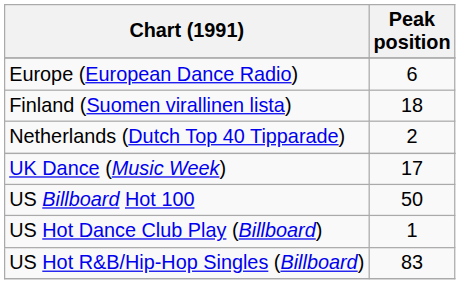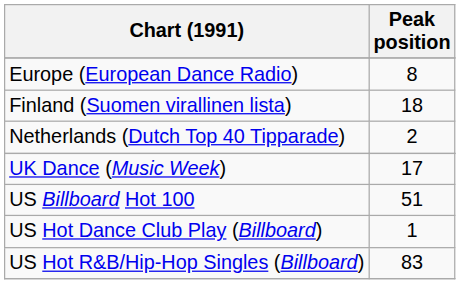 <table class="wikitable sortable">
 <tr>
 <th>Chart (1991)</th>
 <th>Peak<br>position</th>
 </tr>
 <tr>
 </tr>
 <tr>
 </tr>
 <tr>
 <td>Europe (<a href='#'>European Dance Radio</a>)</td>
-<td align="center">6</td>
+<td align="center">8</td>
 </tr>
 <tr>
 <td>Finland (<a href='#'>Suomen virallinen lista</a>)</td>
 <td align="center">18</td>
 </tr>
 <tr>
 <td>Netherlands (<a href='#'>Dutch Top 40 Tipparade</a>)</td>
 <td align="center">2</td>
 </tr>
 <tr>
 </tr>
 <tr>
 </tr>
 <tr>
 </tr>
 <tr>
 </tr>
 <tr>
 <td><a href='#'>UK Dance</a> (<em><a href='#'>Music Week</a></em>)</td>
 <td align="center">17</td>
 </tr>
 <tr>
 <td>US <em><a href='#'>Billboard</a></em> <a href='#'>Hot 100</a></td>
-<td align="center">50</td>
+<td align="center">51</td>
 </tr>
 <tr>
 <td>US <a href='#'>Hot Dance Club Play</a> (<em><a href='#'>Billboard</a></em>)</td>
 <td align="center">1</td>
 </tr>
 <tr>
 <td>US <a href='#'>Hot R&B/Hip-Hop Singles</a> (<em><a href='#'>Billboard</a></em>)</td>
 <td align="center">83</td>
 </tr>
 <tr>
 </tr>
 </table>
